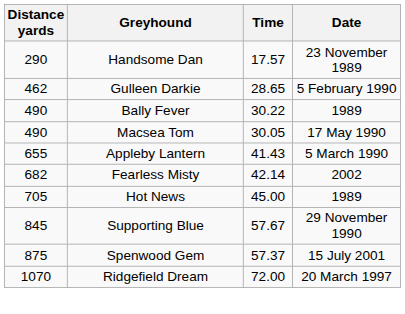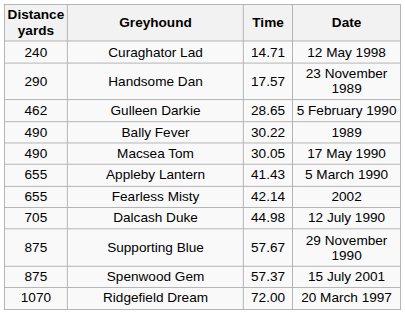 <table class="wikitable" style="font-size: 100%">
 <tr>
 <th width=50>Distance <br>yards</th>
 <th width=200>Greyhound</th>
 <th width=50>Time</th>
 <th width=120>Date</th>
+</tr>
+<tr align=center>
+<td>240</td>
+<td>Curaghator Lad</td>
+<td>14.71</td>
+<td>12 May 1998</td>
 </tr>
 <tr align=center>
 <td>290</td>
 <td>Handsome Dan</td>
 <td>17.57</td>
 <td>23 November 1989</td>
 </tr>
 <tr align=center>
 <td>462</td>
 <td>Gulleen Darkie</td>
 <td>28.65</td>
 <td>5 February 1990</td>
 </tr>
 <tr align=center>
 <td>490</td>
 <td>Bally Fever</td>
 <td>30.22</td>
 <td>1989</td>
 </tr>
 <tr align=center>
 <td>490</td>
 <td>Macsea Tom</td>
 <td>30.05</td>
 <td>17 May 1990</td>
 </tr>
 <tr align=center>
 <td>655</td>
 <td>Appleby Lantern</td>
 <td>41.43</td>
 <td>5 March 1990</td>
 </tr>
 <tr align=center>
-<td>682</td>
+<td>655</td>
 <td>Fearless Misty</td>
 <td>42.14</td>
 <td>2002</td>
 </tr>
 <tr align=center>
 <td>705</td>
-<td>Hot News</td>
-<td>45.00</td>
-<td>1989</td>
+<td>Dalcash Duke</td>
+<td>44.98</td>
+<td>12 July 1990</td>
 </tr>
 <tr align=center>
-<td>845</td>
+<td>875</td>
 <td>Supporting Blue</td>
 <td>57.67</td>
 <td>29 November 1990</td>
 </tr>
 <tr align=center>
 <td>875</td>
 <td>Spenwood Gem</td>
 <td>57.37</td>
 <td>15 July 2001</td>
 </tr>
 <tr align=center>
 <td>1070</td>
 <td>Ridgefield Dream</td>
 <td>72.00</td>
 <td>20 March 1997</td>
 </tr>
 </table>
